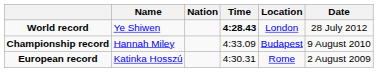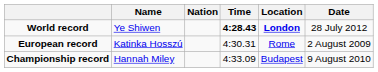 <table class=wikitable style=text-align:center>
 <tr>
 <th></th>
 <th>Name</th>
 <th>Nation</th>
 <th>Time</th>
 <th>Location</th>
 <th>Date</th>
 </tr>
 <tr>
 <td><strong>World record</strong></td>
 <td align=left><a href='#'>Ye Shiwen</a></td>
 <td align=left></td>
 <td align=left><strong>4:28.43</strong></td>
-<td><a href='#'>London</a></td>
+<td><strong><a href='#'>London</a></strong></td>
 <td>28 July 2012</td>
+</tr>
+<tr>
+<td><strong>European record</strong></td>
+<td align=left><a href='#'>Katinka Hosszú</a></td>
+<td align=left></td>
+<td align=left>4:30.31</td>
+<td><a href='#'>Rome</a></td>
+<td>2 August 2009</td>
 </tr>
 <tr>
 <td><strong>Championship record</strong></td>
 <td align=left><a href='#'>Hannah Miley</a></td>
 <td align=left></td>
 <td align=left>4:33.09</td>
 <td><a href='#'>Budapest</a></td>
 <td>9 August 2010</td>
 </tr>
-<tr>
-<td><strong>European record</strong></td>
-<td align=left><a href='#'>Katinka Hosszú</a></td>
-<td align=left></td>
-<td align=left>4:30.31</td>
-<td><a href='#'>Rome</a></td>
-<td>2 August 2009</td>
-</tr>
 </table>
